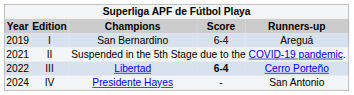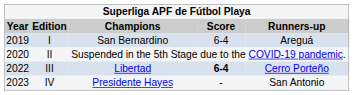 <table cellpadding="2" cellspacing="0" style="background: #F3F5F7; border: 1px #aaa solid; border-collapse: collapse; font-size: 90%;" width="55%">
 <tr>
 <td colspan="5" align="center"><strong>Superliga APF de Fútbol Playa</strong></td>
 </tr>
 <tr align="center" bgcolor="#CCCCCC" style="color:#000000;">
 <th><strong>Year</strong></th>
 <th>Edition</th>
 <th><strong>Champions</strong></th>
 <th>Score</th>
 <th><strong>Runners-up</strong></th>
 </tr>
 <tr align="left" bgcolor="#D8E2EE">
 <td align="center">2019</td>
 <td align="center">I</td>
 <td align="center">San Bernardino</td>
 <td align="center">6-4</td>
 <td align="center">Areguá</td>
 </tr>
 <tr align="left" bgcolor="#F3F5F7">
-<td align="center">2021</td>
+<td align="center">2020</td>
 <td align="center">II</td>
 <td colspan="3" align="center">Suspended in the 5th Stage due to the <a href='#'>COVID-19 pandemic</a>.</td>
 </tr>
 <tr align="left" bgcolor="#D8E2EE">
 <td align="center">2022</td>
 <td align="center">III</td>
 <td align="center"><a href='#'>Libertad</a></td>
 <td align="center"><strong>6-4</strong></td>
 <td align="center"><a href='#'>Cerro Porteño</a></td>
 </tr>
 <tr align="left" bgcolor="#F3F5F7">
-<td align="center">2024</td>
+<td align="center">2023</td>
 <td align="center">IV</td>
 <td align="center"><a href='#'>Presidente Hayes</a></td>
 <td align="center">-</td>
 <td align="center">San Antonio</td>
 </tr>
 </table>
